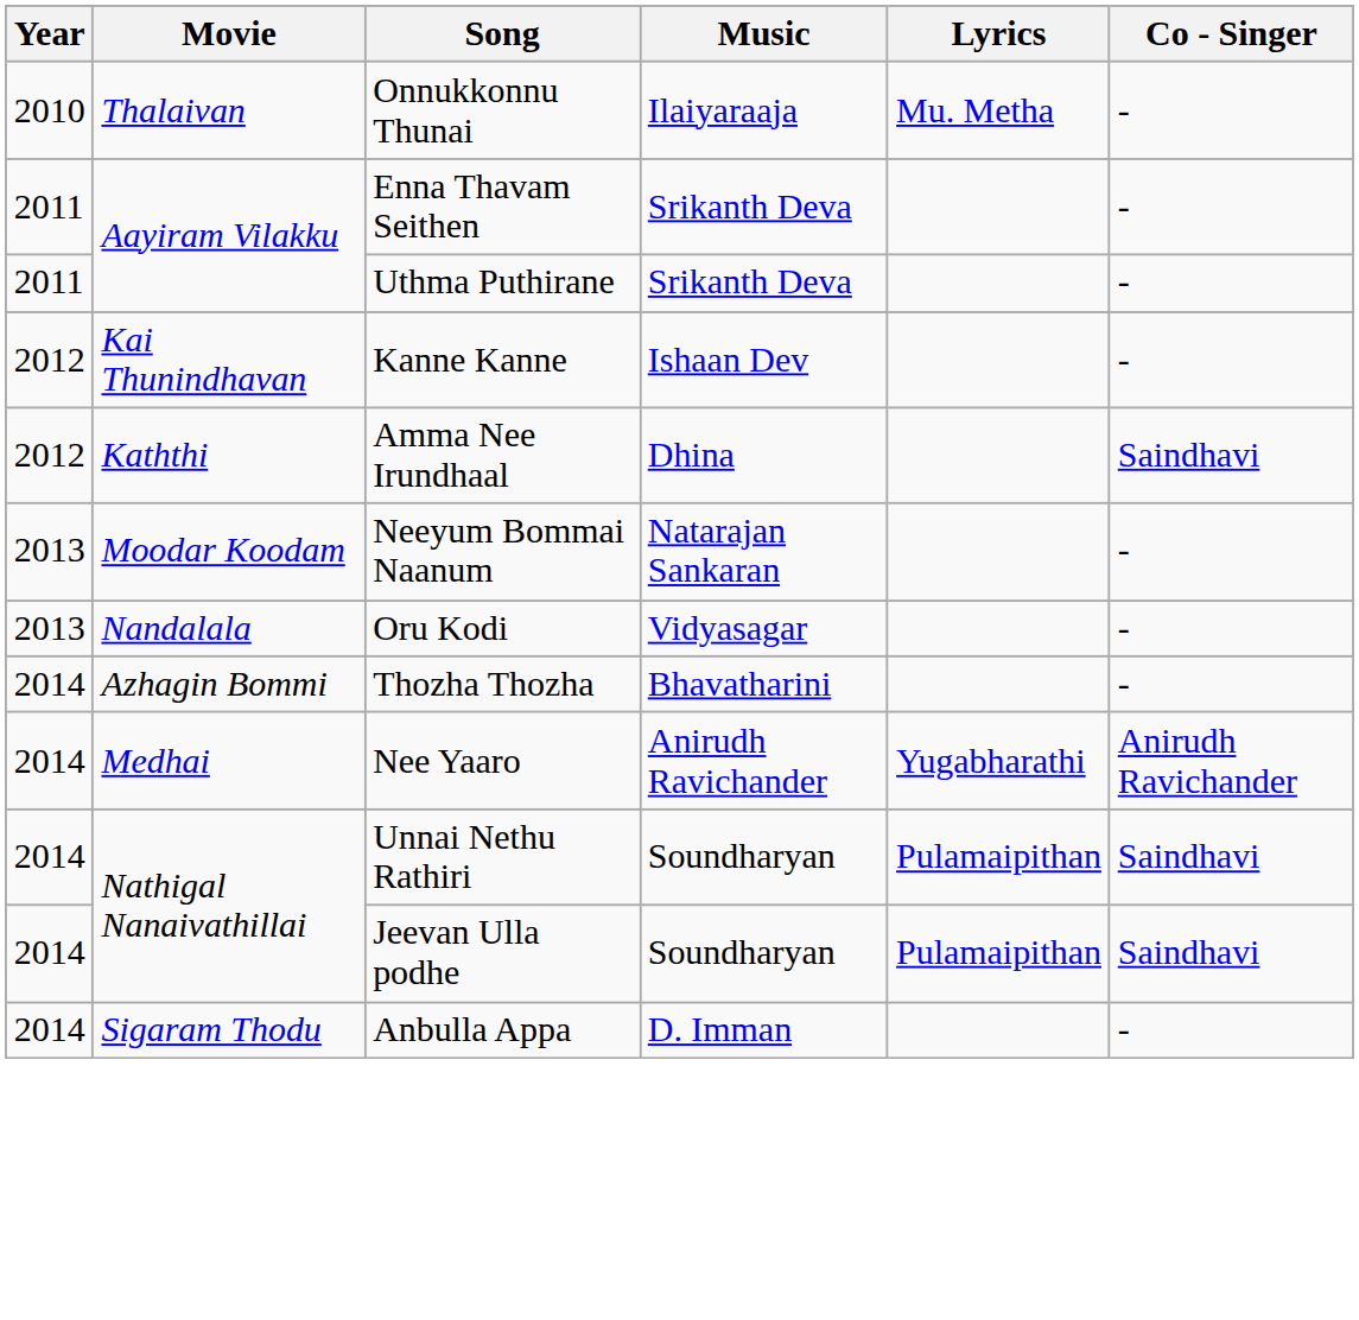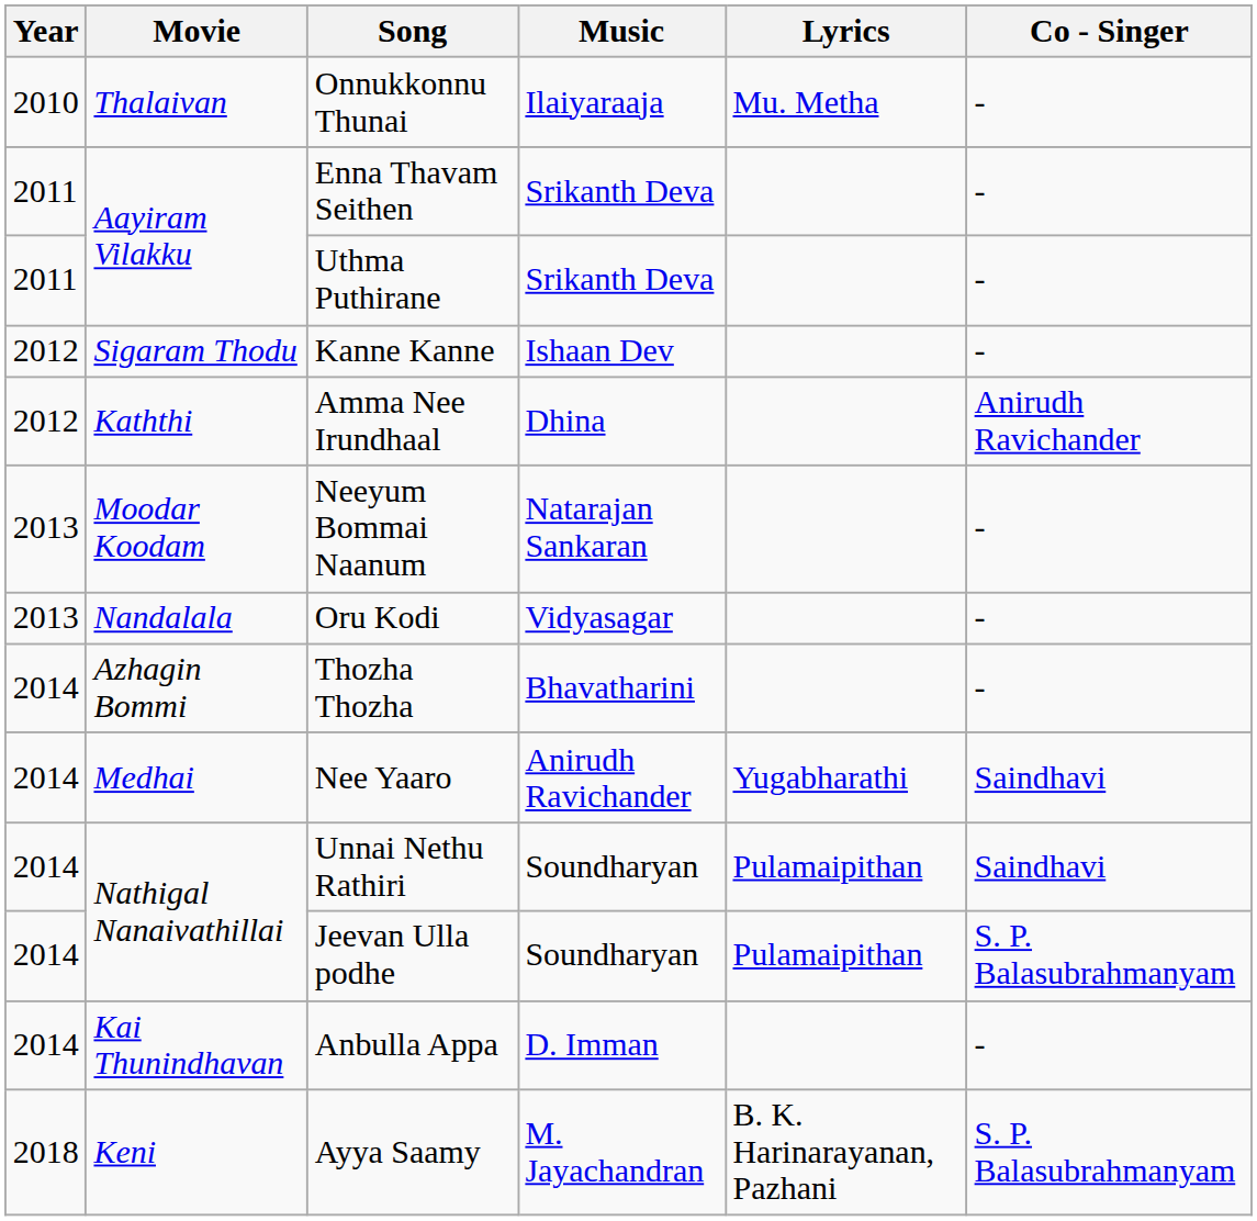 <table class="wikitable sortable">
 <tr>
 <th>Year</th>
 <th>Movie</th>
 <th>Song</th>
 <th>Music</th>
 <th>Lyrics</th>
 <th>Co - Singer</th>
 </tr>
 <tr>
 <td>2010</td>
 <td><em><a href='#'>Thalaivan</a></em></td>
 <td>Onnukkonnu Thunai</td>
 <td><a href='#'>Ilaiyaraaja</a></td>
 <td><a href='#'>Mu. Metha</a></td>
 <td>-</td>
 </tr>
 <tr>
 <td>2011</td>
 <td rowspan="2"><em><a href='#'>Aayiram Vilakku</a></em></td>
 <td>Enna Thavam Seithen</td>
 <td><a href='#'>Srikanth Deva</a></td>
 <td></td>
 <td>-</td>
 </tr>
 <tr>
 <td>2011</td>
 <td>Uthma Puthirane</td>
 <td><a href='#'>Srikanth Deva</a></td>
 <td></td>
 <td>-</td>
 </tr>
 <tr>
 <td>2012</td>
-<td><em><a href='#'>Kai Thunindhavan</a></em></td>
+<td><em><a href='#'>Sigaram Thodu</a></em></td>
 <td>Kanne Kanne</td>
 <td><a href='#'>Ishaan Dev</a></td>
 <td></td>
 <td>-</td>
 </tr>
 <tr>
 <td>2012</td>
 <td><em><a href='#'>Kaththi</a></em></td>
 <td>Amma Nee Irundhaal</td>
 <td><a href='#'>Dhina</a></td>
 <td></td>
-<td><a href='#'>Saindhavi</a></td>
+<td><a href='#'>Anirudh Ravichander</a></td>
 </tr>
 <tr>
 <td>2013</td>
 <td><em><a href='#'>Moodar Koodam</a></em></td>
 <td>Neeyum Bommai Naanum</td>
 <td><a href='#'>Natarajan Sankaran</a></td>
 <td></td>
 <td>-</td>
 </tr>
 <tr>
 <td>2013</td>
 <td><em><a href='#'>Nandalala</a></em></td>
 <td>Oru Kodi</td>
 <td><a href='#'>Vidyasagar</a></td>
 <td></td>
 <td>-</td>
 </tr>
 <tr>
 <td>2014</td>
 <td><em>Azhagin Bommi</em></td>
 <td>Thozha Thozha</td>
 <td><a href='#'>Bhavatharini</a></td>
 <td></td>
 <td>-</td>
 </tr>
 <tr>
 <td>2014</td>
 <td><em><a href='#'>Medhai</a></em></td>
 <td>Nee Yaaro</td>
 <td><a href='#'>Anirudh Ravichander</a></td>
 <td><a href='#'>Yugabharathi</a></td>
-<td><a href='#'>Anirudh Ravichander</a></td>
+<td><a href='#'>Saindhavi</a></td>
 </tr>
 <tr>
 <td>2014</td>
 <td rowspan="2"><em>Nathigal Nanaivathillai</em></td>
 <td>Unnai Nethu Rathiri</td>
 <td>Soundharyan</td>
 <td><a href='#'>Pulamaipithan</a></td>
 <td><a href='#'>Saindhavi</a></td>
 </tr>
 <tr>
 <td>2014</td>
 <td>Jeevan Ulla podhe</td>
 <td>Soundharyan</td>
 <td><a href='#'>Pulamaipithan</a></td>
-<td><a href='#'>Saindhavi</a></td>
+<td><a href='#'>S. P. Balasubrahmanyam</a></td>
 </tr>
 <tr>
 <td>2014</td>
-<td><em><a href='#'>Sigaram Thodu</a></em></td>
+<td><em><a href='#'>Kai Thunindhavan</a></em></td>
 <td>Anbulla Appa</td>
 <td><a href='#'>D. Imman</a></td>
 <td></td>
 <td>-</td>
 </tr>
+<tr>
+<td>2018</td>
+<td><em><a href='#'>Keni</a></em></td>
+<td>Ayya Saamy</td>
+<td><a href='#'>M. Jayachandran</a></td>
+<td>B. K. Harinarayanan, Pazhani</td>
+<td><a href='#'>S. P. Balasubrahmanyam</a></td>
+</tr>
 </table>
